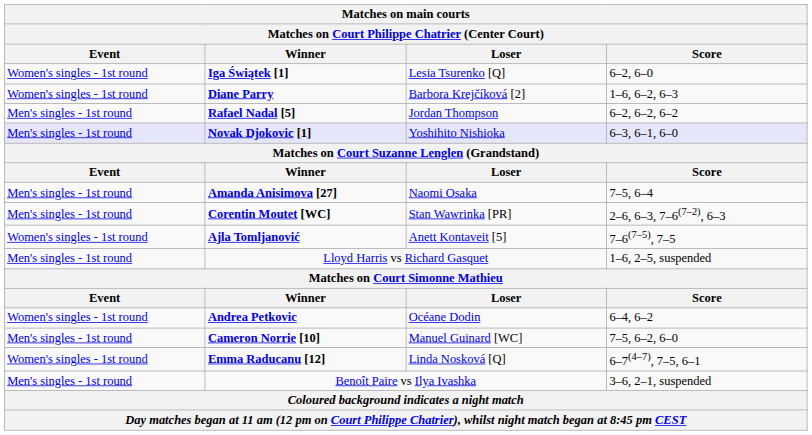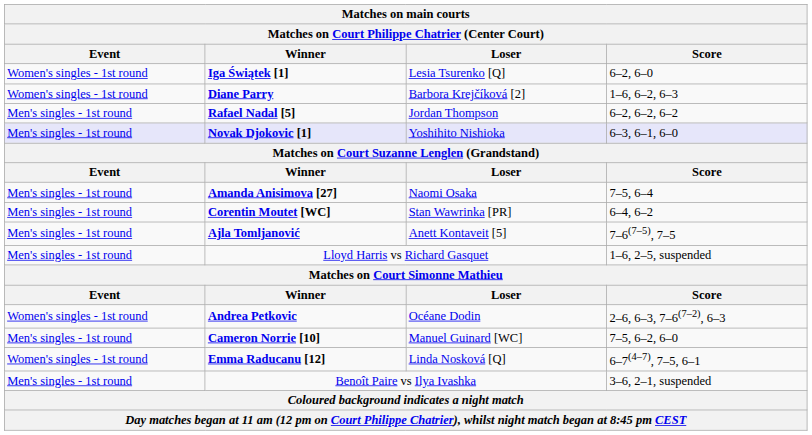 <table class="wikitable" style="margin:auto;">
 <tr>
 <th colspan=4 style=white-space:nowrap>Matches on main courts</th>
 </tr>
 <tr>
 <th colspan=4>Matches on <a href='#'>Court Philippe Chatrier</a> (Center Court)</th>
 </tr>
 <tr>
 <th width=250>Event</th>
 <th width=250>Winner</th>
 <th width=250>Loser</th>
 <th width=250>Score</th>
 </tr>
 <tr>
 <td><a href='#'>Women's singles - 1st round</a></td>
 <td><strong> <a href='#'>Iga Świątek</a> [1]</strong></td>
 <td> <a href='#'>Lesia Tsurenko</a> [Q]</td>
 <td>6–2, 6–0</td>
 </tr>
 <tr>
 <td><a href='#'>Women's singles - 1st round</a></td>
 <td><strong> <a href='#'>Diane Parry</a></strong></td>
 <td> <a href='#'>Barbora Krejčíková</a> [2]</td>
 <td>1–6, 6–2, 6–3</td>
 </tr>
 <tr>
 <td><a href='#'>Men's singles - 1st round</a></td>
 <td><strong> <a href='#'>Rafael Nadal</a> [5]</strong></td>
 <td> <a href='#'>Jordan Thompson</a></td>
 <td>6–2, 6–2, 6–2</td>
 </tr>
 <tr bgcolor=lavender>
 <td><a href='#'>Men's singles - 1st round</a></td>
 <td><strong> <a href='#'>Novak Djokovic</a> [1]</strong></td>
 <td> <a href='#'>Yoshihito Nishioka</a></td>
 <td>6–3, 6–1, 6–0</td>
 </tr>
 <tr>
 <th colspan=4>Matches on <a href='#'>Court Suzanne Lenglen</a> (Grandstand)</th>
 </tr>
 <tr>
 <th width=250>Event</th>
 <th width=250>Winner</th>
 <th width=250>Loser</th>
 <th width=250>Score</th>
 </tr>
 <tr>
 <td><a href='#'>Men's singles - 1st round</a></td>
 <td><strong> <a href='#'>Amanda Anisimova</a> [27]</strong></td>
 <td> <a href='#'>Naomi Osaka</a></td>
 <td>7–5, 6–4</td>
 </tr>
 <tr>
 <td><a href='#'>Men's singles - 1st round</a></td>
 <td><strong> <a href='#'>Corentin Moutet</a> [WC]</strong></td>
 <td> <a href='#'>Stan Wawrinka</a> [PR]</td>
-<td>2–6, 6–3, 7–6<sup>(7–2)</sup>, 6–3</td>
+<td>6–4, 6–2</td>
 </tr>
 <tr>
-<td><a href='#'>Women's singles - 1st round</a></td>
+<td><a href='#'>Men's singles - 1st round</a></td>
 <td><strong> <a href='#'>Ajla Tomljanović</a></strong></td>
 <td> <a href='#'>Anett Kontaveit</a> [5]</td>
 <td>7–6<sup>(7–5)</sup>, 7–5</td>
 </tr>
 <tr>
 <td><a href='#'>Men's singles - 1st round</a></td>
 <td colspan="2" style="text-align:center"> <a href='#'>Lloyd Harris</a> vs  <a href='#'>Richard Gasquet</a></td>
 <td>1–6, 2–5, suspended</td>
 </tr>
 <tr>
 <th colspan=4>Matches on <a href='#'>Court Simonne Mathieu</a></th>
 </tr>
 <tr>
 <th width=250>Event</th>
 <th width=250>Winner</th>
 <th width=250>Loser</th>
 <th width=250>Score</th>
 </tr>
 <tr>
 <td><a href='#'>Women's singles - 1st round</a></td>
 <td><strong> <a href='#'>Andrea Petkovic</a></strong></td>
 <td> <a href='#'>Océane Dodin</a></td>
-<td>6–4, 6–2</td>
+<td>2–6, 6–3, 7–6<sup>(7–2)</sup>, 6–3</td>
 </tr>
 <tr>
 <td><a href='#'>Men's singles - 1st round</a></td>
 <td><strong> <a href='#'>Cameron Norrie</a> [10]</strong></td>
 <td> <a href='#'>Manuel Guinard</a> [WC]</td>
 <td>7–5, 6–2, 6–0</td>
 </tr>
 <tr>
 <td><a href='#'>Women's singles - 1st round</a></td>
 <td><strong> <a href='#'>Emma Raducanu</a> [12]</strong></td>
 <td> <a href='#'>Linda Nosková</a> [Q]</td>
 <td>6–7<sup>(4–7)</sup>, 7–5, 6–1</td>
 </tr>
 <tr>
 <td><a href='#'>Men's singles - 1st round</a></td>
 <td colspan="2" style="text-align:center"> <a href='#'>Benoît Paire</a> vs  <a href='#'>Ilya Ivashka</a></td>
 <td>3–6, 2–1, suspended</td>
 </tr>
 <tr>
 <th colspan=4><em>Coloured background indicates a night match</em></th>
 </tr>
 <tr>
 <th colspan=4><em>Day matches began at 11 am (12 pm on <a href='#'>Court Philippe Chatrier</a>), whilst night match began at 8:45 pm <a href='#'>CEST</a></em></th>
 </tr>
 </table>
